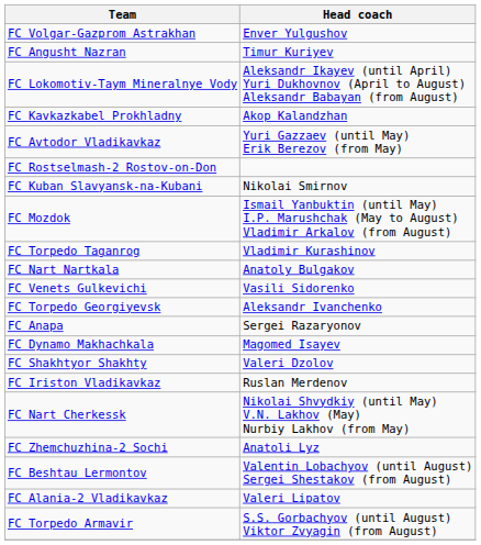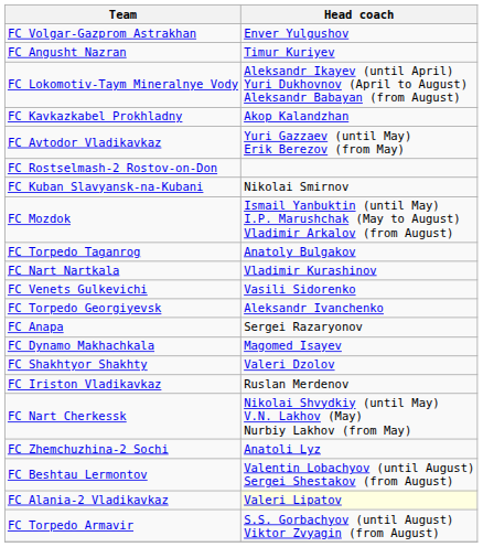 <table class="wikitable">
 <tr>
 <th>Team</th>
 <th>Head coach</th>
 </tr>
 <tr>
 <td><a href='#'>FC Volgar-Gazprom Astrakhan</a></td>
 <td><a href='#'>Enver Yulgushov</a></td>
 </tr>
 <tr>
 <td><a href='#'>FC Angusht Nazran</a></td>
 <td><a href='#'>Timur Kuriyev</a></td>
 </tr>
 <tr>
 <td><a href='#'>FC Lokomotiv-Taym Mineralnye Vody</a></td>
 <td><a href='#'>Aleksandr Ikayev</a> (until April)<br><a href='#'>Yuri Dukhovnov</a> (April to August)<br><a href='#'>Aleksandr Babayan</a> (from August)</td>
 </tr>
 <tr>
 <td><a href='#'>FC Kavkazkabel Prokhladny</a></td>
 <td><a href='#'>Akop Kalandzhan</a></td>
 </tr>
 <tr>
 <td><a href='#'>FC Avtodor Vladikavkaz</a></td>
 <td><a href='#'>Yuri Gazzaev</a> (until May)<br><a href='#'>Erik Berezov</a> (from May)</td>
 </tr>
 <tr>
 <td><a href='#'>FC Rostselmash-2 Rostov-on-Don</a></td>
 <td></td>
 </tr>
 <tr>
 <td><a href='#'>FC Kuban Slavyansk-na-Kubani</a></td>
 <td>Nikolai Smirnov</td>
 </tr>
 <tr>
 <td><a href='#'>FC Mozdok</a></td>
 <td><a href='#'>Ismail Yanbuktin</a> (until May)<br><a href='#'>I.P. Marushchak</a> (May to August)<br><a href='#'>Vladimir Arkalov</a> (from August)</td>
 </tr>
 <tr>
 <td><a href='#'>FC Torpedo Taganrog</a></td>
-<td><a href='#'>Vladimir Kurashinov</a></td>
+<td><a href='#'>Anatoly Bulgakov</a></td>
 </tr>
 <tr>
 <td><a href='#'>FC Nart Nartkala</a></td>
-<td><a href='#'>Anatoly Bulgakov</a></td>
+<td><a href='#'>Vladimir Kurashinov</a></td>
 </tr>
 <tr>
 <td><a href='#'>FC Venets Gulkevichi</a></td>
 <td><a href='#'>Vasili Sidorenko</a></td>
 </tr>
 <tr>
 <td><a href='#'>FC Torpedo Georgiyevsk</a></td>
 <td><a href='#'>Aleksandr Ivanchenko</a></td>
 </tr>
 <tr>
 <td><a href='#'>FC Anapa</a></td>
 <td>Sergei Razaryonov</td>
 </tr>
 <tr>
 <td><a href='#'>FC Dynamo Makhachkala</a></td>
 <td><a href='#'>Magomed Isayev</a></td>
 </tr>
 <tr>
 <td><a href='#'>FC Shakhtyor Shakhty</a></td>
 <td><a href='#'>Valeri Dzolov</a></td>
 </tr>
 <tr>
 <td><a href='#'>FC Iriston Vladikavkaz</a></td>
 <td>Ruslan Merdenov</td>
 </tr>
 <tr>
 <td><a href='#'>FC Nart Cherkessk</a></td>
 <td><a href='#'>Nikolai Shvydkiy</a> (until May)<br><a href='#'>V.N. Lakhov</a> (May)<br>Nurbiy Lakhov (from May)</td>
 </tr>
 <tr>
 <td><a href='#'>FC Zhemchuzhina-2 Sochi</a></td>
 <td><a href='#'>Anatoli Lyz</a></td>
 </tr>
 <tr>
 <td><a href='#'>FC Beshtau Lermontov</a></td>
 <td><a href='#'>Valentin Lobachyov</a> (until August)<br><a href='#'>Sergei Shestakov</a> (from August)</td>
 </tr>
 <tr>
 <td><a href='#'>FC Alania-2 Vladikavkaz</a></td>
-<td><a href='#'>Valeri Lipatov</a></td>
+<td style="background: lightyellow;"><a href='#'>Valeri Lipatov</a></td>
 </tr>
 <tr>
 <td><a href='#'>FC Torpedo Armavir</a></td>
 <td><a href='#'>S.S. Gorbachyov</a> (until August)<br><a href='#'>Viktor Zvyagin</a> (from August)</td>
 </tr>
 <tr>
 </tr>
 </table>
